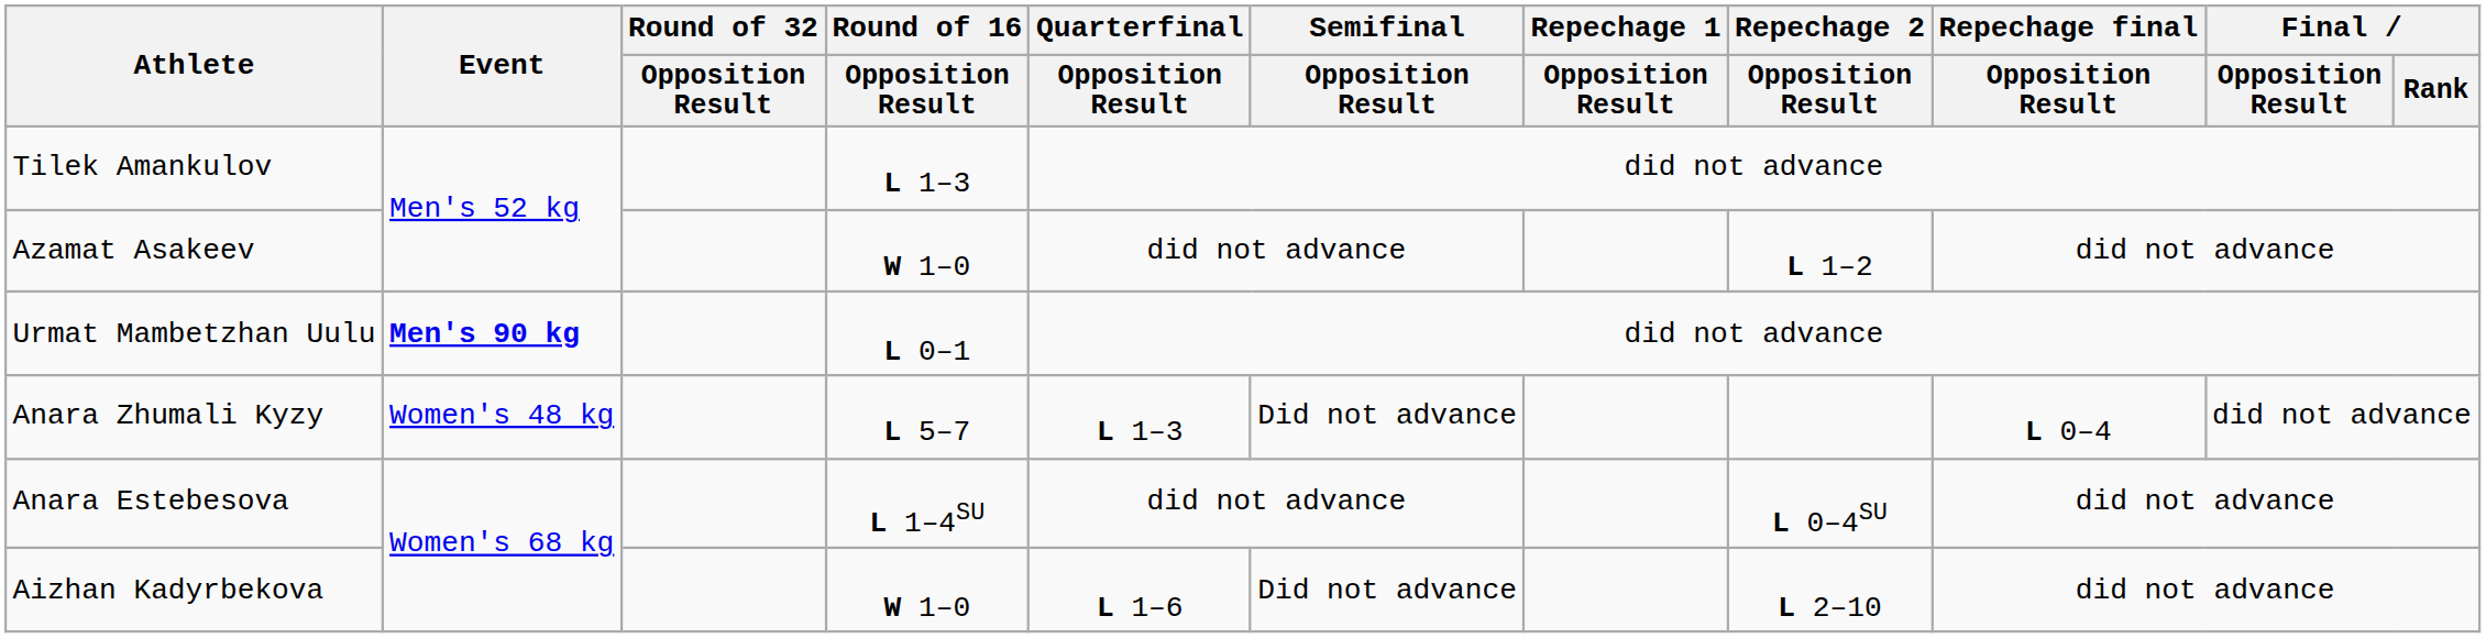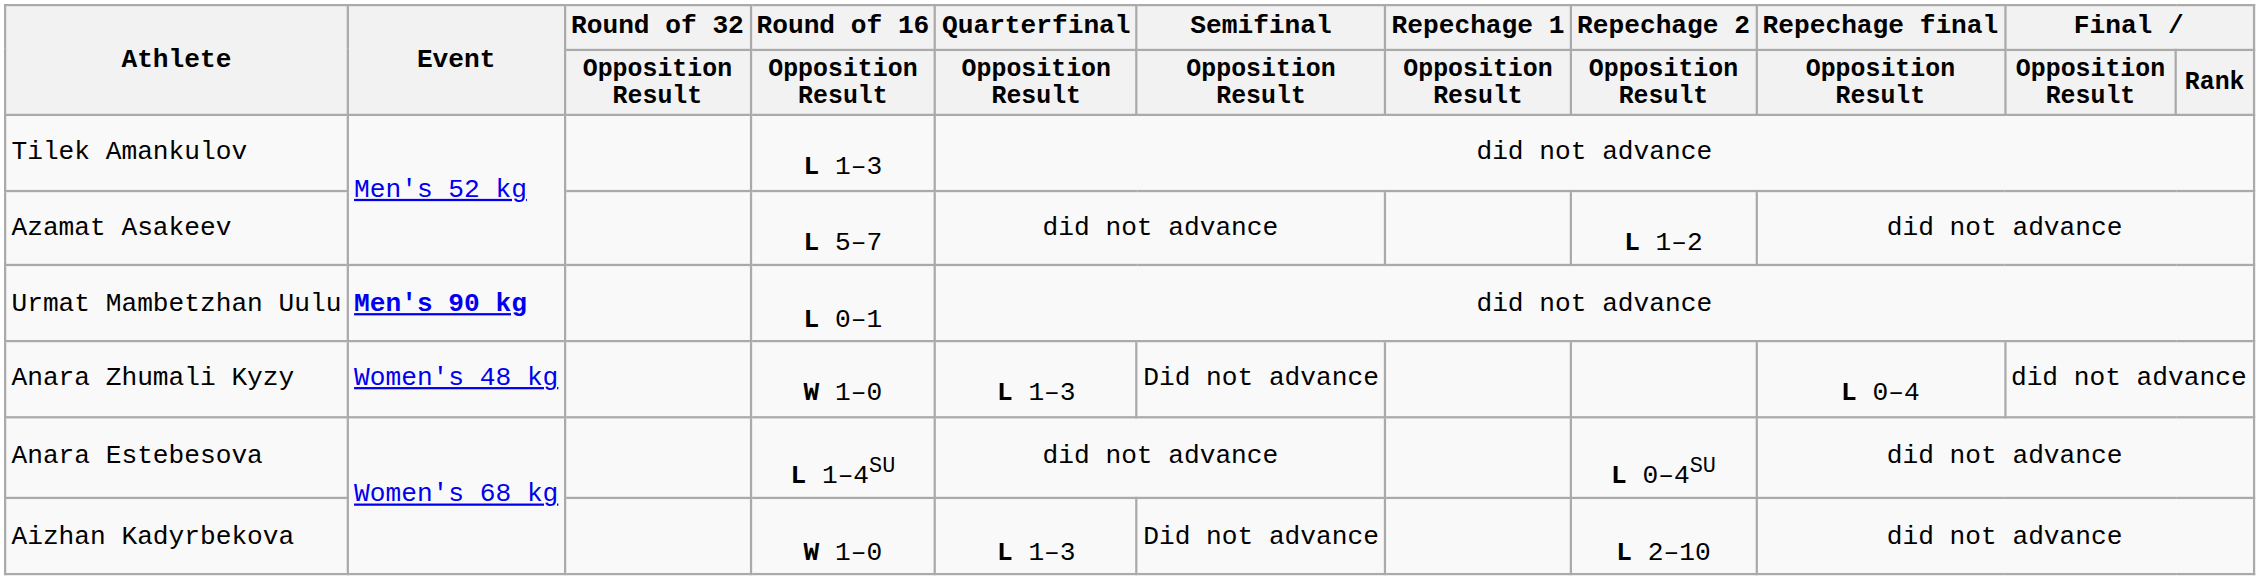 <table class=wikitable style=font-size:90%;text-align:center>
 <tr>
 <th rowspan="2">Athlete</th>
 <th rowspan="2">Event</th>
 <th>Round of 32</th>
 <th>Round of 16</th>
 <th>Quarterfinal</th>
 <th>Semifinal</th>
 <th>Repechage 1</th>
 <th>Repechage 2</th>
 <th>Repechage final</th>
 <th colspan=2>Final / </th>
 </tr>
 <tr style="font-size: 95%">
 <th>Opposition<br>Result</th>
 <th>Opposition<br>Result</th>
 <th>Opposition<br>Result</th>
 <th>Opposition<br>Result</th>
 <th>Opposition<br>Result</th>
 <th>Opposition<br>Result</th>
 <th>Opposition<br>Result</th>
 <th>Opposition<br>Result</th>
 <th>Rank</th>
 </tr>
 <tr>
 <td align=left>Tilek Amankulov</td>
 <td align=left rowspan=2><a href='#'>Men's 52 kg</a></td>
 <td></td>
 <td><br><strong>L</strong> 1–3</td>
 <td colspan=7>did not advance</td>
 </tr>
 <tr>
 <td align=left>Azamat Asakeev</td>
 <td></td>
-<td><br><strong>W</strong> 1–0</td>
+<td><br><strong>L</strong> 5–7</td>
 <td colspan=2>did not advance</td>
 <td></td>
 <td><br><strong>L</strong> 1–2</td>
 <td colspan=3>did not advance</td>
 </tr>
 <tr>
 <td align=left>Urmat Mambetzhan Uulu</td>
 <td align=left><strong><a href='#'>Men's 90 kg</a></strong></td>
 <td></td>
 <td><br><strong>L</strong> 0–1</td>
 <td colspan=7>did not advance</td>
 </tr>
 <tr>
 <td align=left>Anara Zhumali Kyzy</td>
 <td align=left><a href='#'>Women's 48 kg</a></td>
 <td></td>
-<td><br><strong>L</strong> 5–7</td>
+<td><br><strong>W</strong> 1–0</td>
 <td><br><strong>L</strong> 1–3</td>
 <td>Did not advance</td>
 <td></td>
 <td></td>
 <td><br><strong>L</strong> 0–4</td>
 <td colspan=2>did not advance</td>
 </tr>
 <tr>
 <td align=left>Anara Estebesova</td>
 <td align=left rowspan=2><a href='#'>Women's 68 kg</a></td>
 <td></td>
 <td><br><strong>L</strong> 1–4<sup>SU</sup></td>
 <td colspan=2>did not advance</td>
 <td></td>
 <td><br><strong>L</strong> 0–4<sup>SU</sup></td>
 <td colspan=3>did not advance</td>
 </tr>
 <tr>
 <td align=left>Aizhan Kadyrbekova</td>
 <td></td>
 <td><br><strong>W</strong> 1–0</td>
-<td><br><strong>L</strong> 1–6</td>
+<td><br><strong>L</strong> 1–3</td>
 <td>Did not advance</td>
 <td></td>
 <td><br><strong>L</strong> 2–10</td>
 <td colspan=3>did not advance</td>
 </tr>
 </table>
